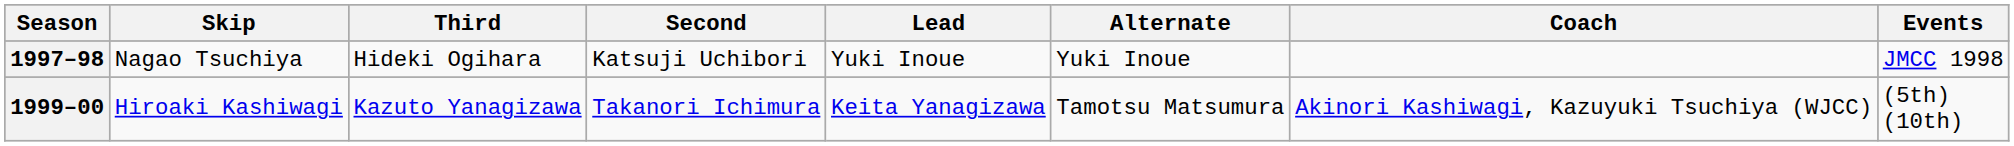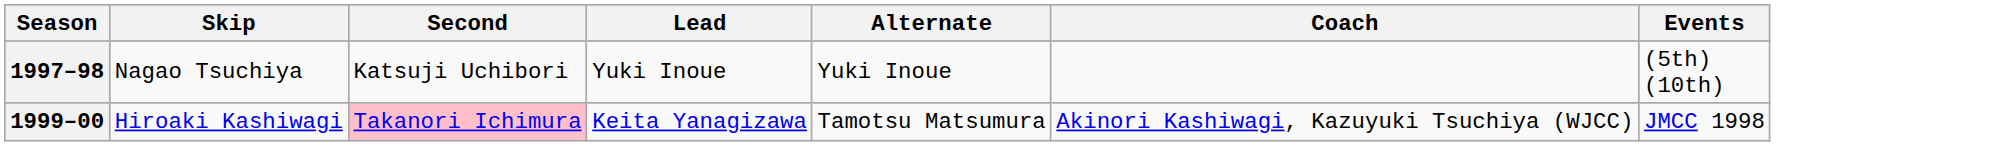 <table class="wikitable">
 <tr>
 <th scope="col">Season</th>
 <th scope="col">Skip</th>
-<th scope="col">Third</th>
 <th scope="col">Second</th>
 <th scope="col">Lead</th>
 <th scope="col">Alternate</th>
 <th scope="col">Coach</th>
 <th scope="col">Events</th>
 </tr>
 <tr>
 <th scope="row">1997–98</th>
 <td>Nagao Tsuchiya</td>
-<td>Hideki Ogihara</td>
 <td>Katsuji Uchibori</td>
 <td>Yuki Inoue</td>
 <td>Yuki Inoue</td>
 <td></td>
-<td><a href='#'>JMCC</a> 1998 </td>
+<td> (5th)<br> (10th)</td>
 </tr>
 <tr>
 <th scope="row">1999–00</th>
 <td><a href='#'>Hiroaki Kashiwagi</a></td>
-<td><a href='#'>Kazuto Yanagizawa</a></td>
-<td><a href='#'>Takanori Ichimura</a></td>
+<td style="background: pink;"><a href='#'>Takanori Ichimura</a></td>
 <td><a href='#'>Keita Yanagizawa</a></td>
 <td>Tamotsu Matsumura</td>
 <td><a href='#'>Akinori Kashiwagi</a>, Kazuyuki Tsuchiya (WJCC)</td>
-<td> (5th)<br> (10th)</td>
+<td><a href='#'>JMCC</a> 1998 </td>
 </tr>
 </table>
